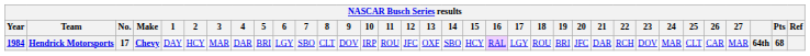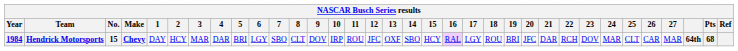 <table class="wikitable" style="text-align:center; font-size:75%">
 <tr>
 <th colspan=42><a href='#'>NASCAR Busch Series</a> results</th>
 </tr>
 <tr>
 <th>Year</th>
 <th>Team</th>
 <th>No.</th>
 <th>Make</th>
 <th>1</th>
 <th>2</th>
 <th>3</th>
 <th>4</th>
 <th>5</th>
 <th>6</th>
 <th>7</th>
 <th>8</th>
 <th>9</th>
 <th>10</th>
 <th>11</th>
 <th>12</th>
 <th>13</th>
 <th>14</th>
 <th>15</th>
 <th>16</th>
 <th>17</th>
 <th>18</th>
 <th>19</th>
 <th>20</th>
 <th>21</th>
 <th>22</th>
 <th>23</th>
 <th>24</th>
 <th>25</th>
 <th>26</th>
 <th>27</th>
 <th></th>
 <th>Pts</th>
 <th>Ref</th>
 </tr>
 <tr>
 <th><a href='#'>1984</a></th>
 <th><a href='#'>Hendrick Motorsports</a></th>
-<th>17</th>
+<th>15</th>
 <th><a href='#'>Chevy</a></th>
 <td><a href='#'>DAY</a></td>
 <td><a href='#'>HCY</a></td>
 <td><a href='#'>MAR</a></td>
 <td><a href='#'>DAR</a></td>
 <td><a href='#'>BRI</a></td>
 <td><a href='#'>LGY</a></td>
 <td><a href='#'>SBO</a></td>
 <td><a href='#'>CLT</a></td>
 <td><a href='#'>DOV</a></td>
 <td><a href='#'>IRP</a></td>
 <td><a href='#'>ROU</a></td>
 <td><a href='#'>JFC</a></td>
 <td><a href='#'>OXF</a></td>
 <td><a href='#'>SBO</a></td>
 <td><a href='#'>HCY</a></td>
 <td style="background:#EFCFFF;"><a href='#'>RAL</a><br></td>
 <td><a href='#'>LGY</a></td>
 <td><a href='#'>ROU</a></td>
 <td><a href='#'>BRI</a></td>
 <td><a href='#'>JFC</a></td>
 <td><a href='#'>DAR</a></td>
 <td><a href='#'>RCH</a></td>
 <td><a href='#'>DOV</a></td>
 <td><a href='#'>MAR</a></td>
 <td><a href='#'>CLT</a></td>
 <td><a href='#'>CAR</a></td>
 <td><a href='#'>MAR</a></td>
 <th>64th</th>
 <th>68</th>
 <th></th>
 </tr>
 </table>
